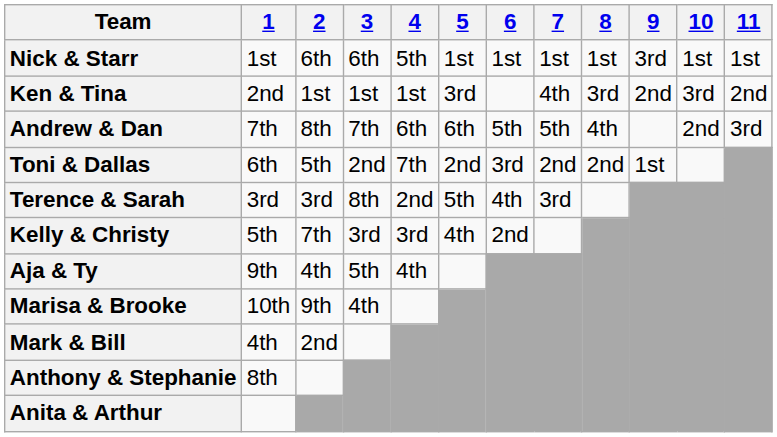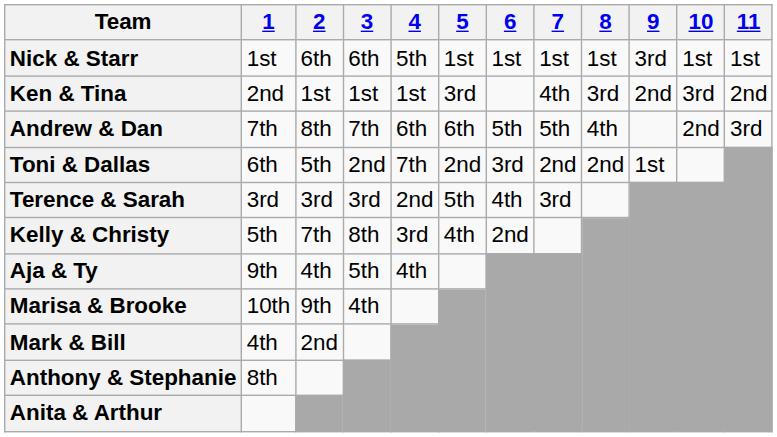 <table class="wikitable sortable" style="text-align:left;">
 <tr>
 <th scope="col" class="unsortable">Team</th>
 <th scope="col"><a href='#'>1</a></th>
 <th scope="col"><a href='#'>2</a></th>
 <th scope="col"><a href='#'>3</a></th>
 <th scope="col"><a href='#'>4</a></th>
 <th scope="col"><a href='#'>5</a></th>
 <th scope="col"><a href='#'>6</a></th>
 <th scope="col"><a href='#'>7</a></th>
 <th scope="col"><a href='#'>8</a></th>
 <th scope="col"><a href='#'>9</a></th>
 <th scope="col"><a href='#'>10</a></th>
 <th scope="col"><a href='#'>11</a></th>
 </tr>
 <tr>
 <th scope="row" style="text-align:left">Nick & Starr</th>
 <td>1st</td>
 <td>6th</td>
 <td>6th</td>
 <td>5th</td>
 <td>1st</td>
 <td>1st</td>
 <td>1st</td>
 <td>1st</td>
 <td>3rd</td>
 <td>1st</td>
 <td>1st</td>
 </tr>
 <tr>
 <th scope="row" style="text-align:left">Ken & Tina</th>
 <td>2nd</td>
 <td>1st</td>
 <td>1st</td>
 <td>1st</td>
 <td>3rd</td>
 <td></td>
 <td>4th</td>
 <td>3rd</td>
 <td>2nd</td>
 <td>3rd</td>
 <td>2nd</td>
 </tr>
 <tr>
 <th scope="row" style="text-align:left">Andrew & Dan</th>
 <td>7th</td>
 <td>8th</td>
 <td>7th</td>
 <td>6th</td>
 <td>6th</td>
 <td>5th</td>
 <td>5th</td>
 <td>4th</td>
 <td></td>
 <td>2nd</td>
 <td>3rd</td>
 </tr>
 <tr>
 <th scope="row" style="text-align:left">Toni & Dallas</th>
 <td>6th</td>
 <td>5th</td>
 <td>2nd</td>
 <td>7th</td>
 <td>2nd</td>
 <td>3rd</td>
 <td>2nd</td>
 <td>2nd</td>
 <td>1st</td>
 <td></td>
 <td rowspan="8" style="background:darkgrey;"></td>
 </tr>
 <tr>
 <th scope="row" style="text-align:left">Terence & Sarah</th>
 <td>3rd</td>
 <td>3rd</td>
-<td>8th</td>
+<td>3rd</td>
 <td>2nd</td>
 <td>5th</td>
 <td>4th</td>
 <td>3rd</td>
 <td></td>
 <td colspan="2" rowspan="7" style="background:darkgrey;"></td>
 </tr>
 <tr>
 <th scope="row" style="text-align:left">Kelly & Christy</th>
 <td>5th</td>
 <td>7th</td>
-<td>3rd</td>
+<td>8th</td>
 <td>3rd</td>
 <td>4th</td>
 <td>2nd</td>
 <td></td>
 <td rowspan="6" style="background:darkgrey;"></td>
 </tr>
 <tr>
 <th scope="row" style="text-align:left">Aja & Ty</th>
 <td>9th</td>
 <td>4th</td>
 <td>5th</td>
 <td>4th</td>
 <td></td>
 <td colspan="2" rowspan="5" style="background:darkgrey;"></td>
 </tr>
 <tr>
 <th scope="row" style="text-align:left">Marisa & Brooke</th>
 <td>10th</td>
 <td>9th</td>
 <td>4th</td>
 <td></td>
 <td rowspan="4" style="background:darkgrey;"></td>
 </tr>
 <tr>
 <th scope="row" style="text-align:left">Mark & Bill</th>
 <td>4th</td>
 <td>2nd</td>
 <td></td>
 <td rowspan="3" style="background:darkgrey;"></td>
 </tr>
 <tr>
 <th scope="row" style="text-align:left">Anthony & Stephanie</th>
 <td>8th</td>
 <td></td>
 <td rowspan="2" style="background:darkgrey;"></td>
 </tr>
 <tr>
 <th scope="row" style="text-align:left">Anita & Arthur</th>
 <td></td>
 <td style="background:darkgrey;"></td>
 </tr>
 </table>
